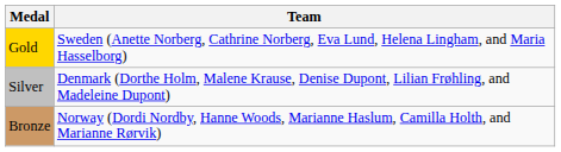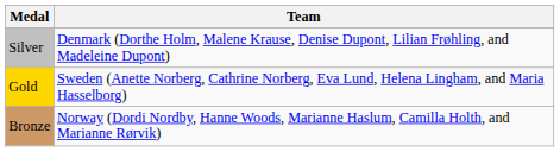 <table class="wikitable">
 <tr>
 <th>Medal</th>
 <th>Team</th>
 </tr>
 <tr>
+<td bgcolor="silver">Silver</td>
+<td>  <a href='#'>Denmark</a> (<a href='#'>Dorthe Holm</a>, <a href='#'>Malene Krause</a>, <a href='#'>Denise Dupont</a>, <a href='#'>Lilian Frøhling</a>, and <a href='#'>Madeleine Dupont</a>)</td>
+</tr>
+<tr>
 <td bgcolor="gold">Gold</td>
 <td>  <a href='#'>Sweden</a> (<a href='#'>Anette Norberg</a>, <a href='#'>Cathrine Norberg</a>, <a href='#'>Eva Lund</a>, <a href='#'>Helena Lingham</a>, and <a href='#'>Maria Hasselborg</a>)</td>
-</tr>
-<tr>
-<td bgcolor="silver">Silver</td>
-<td>  <a href='#'>Denmark</a> (<a href='#'>Dorthe Holm</a>, <a href='#'>Malene Krause</a>, <a href='#'>Denise Dupont</a>, <a href='#'>Lilian Frøhling</a>, and <a href='#'>Madeleine Dupont</a>)</td>
 </tr>
 <tr>
 <td bgcolor="CC9966">Bronze</td>
 <td>  <a href='#'>Norway</a> (<a href='#'>Dordi Nordby</a>, <a href='#'>Hanne Woods</a>, <a href='#'>Marianne Haslum</a>, <a href='#'>Camilla Holth</a>, and <a href='#'>Marianne Rørvik</a>)</td>
 </tr>
 </table>
